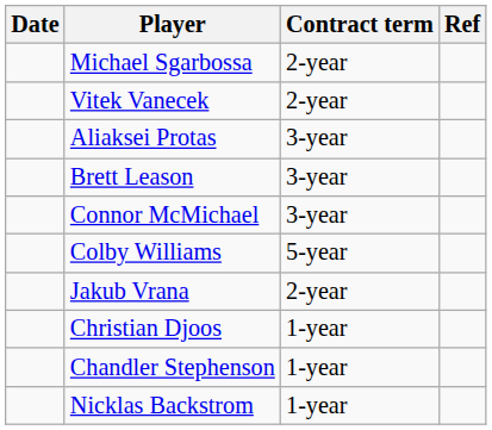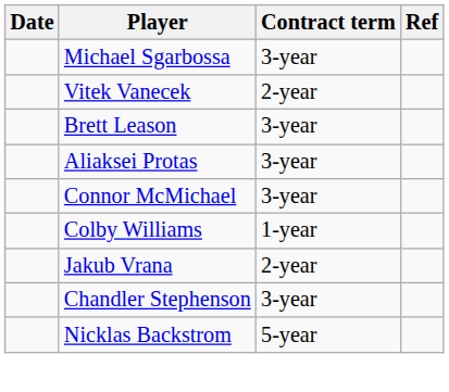 <table class="wikitable">
 <tr>
 <th>Date</th>
 <th>Player</th>
 <th>Contract term</th>
 <th>Ref</th>
 </tr>
 <tr>
 <td></td>
 <td><a href='#'>Michael Sgarbossa</a></td>
-<td>2-year</td>
+<td>3-year</td>
 <td></td>
 </tr>
 <tr>
 <td></td>
 <td><a href='#'>Vitek Vanecek</a></td>
 <td>2-year</td>
 <td></td>
 </tr>
 <tr>
 <td></td>
-<td><a href='#'>Aliaksei Protas</a></td>
+<td><a href='#'>Brett Leason</a></td>
 <td>3-year</td>
 <td></td>
 </tr>
 <tr>
 <td></td>
-<td><a href='#'>Brett Leason</a></td>
+<td><a href='#'>Aliaksei Protas</a></td>
 <td>3-year</td>
 <td></td>
 </tr>
 <tr>
 <td></td>
 <td><a href='#'>Connor McMichael</a></td>
 <td>3-year</td>
 <td></td>
 </tr>
 <tr>
 <td></td>
 <td><a href='#'>Colby Williams</a></td>
-<td>5-year</td>
+<td>1-year</td>
 <td></td>
 </tr>
 <tr>
 <td></td>
 <td><a href='#'>Jakub Vrana</a></td>
 <td>2-year</td>
 <td></td>
 </tr>
 <tr>
 <td></td>
-<td><a href='#'>Christian Djoos</a></td>
-<td>1-year</td>
-<td></td>
-</tr>
-<tr>
-<td></td>
 <td><a href='#'>Chandler Stephenson</a></td>
-<td>1-year</td>
+<td>3-year</td>
 <td></td>
 </tr>
 <tr>
 <td></td>
 <td><a href='#'>Nicklas Backstrom</a></td>
-<td>1-year</td>
+<td>5-year</td>
 <td></td>
 </tr>
 </table>
